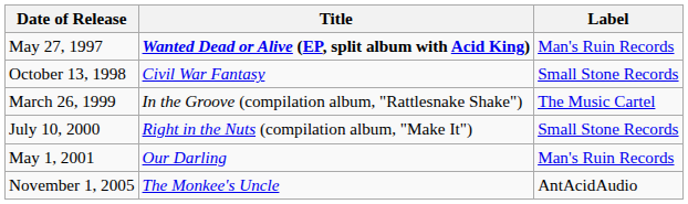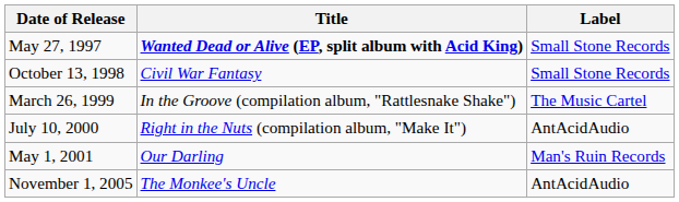 <table class="wikitable" style="font-size: 95%;">
 <tr>
 <th>Date of Release</th>
 <th>Title</th>
 <th>Label</th>
 </tr>
 <tr>
 <td>May 27, 1997</td>
 <td><strong><em><a href='#'>Wanted Dead or Alive</a></em> (<a href='#'>EP</a>, split album with <a href='#'>Acid King</a>)</strong></td>
-<td><a href='#'>Man's Ruin Records</a></td>
+<td><a href='#'>Small Stone Records</a></td>
 </tr>
 <tr>
 <td>October 13, 1998</td>
 <td><em><a href='#'>Civil War Fantasy</a></em></td>
 <td><a href='#'>Small Stone Records</a></td>
 </tr>
 <tr>
 <td>March 26, 1999</td>
 <td><em>In the Groove</em> (compilation album, "Rattlesnake Shake")</td>
 <td><a href='#'>The Music Cartel</a></td>
 </tr>
 <tr>
 <td>July 10, 2000</td>
 <td><em><a href='#'>Right in the Nuts</a></em> (compilation album, "Make It")</td>
-<td><a href='#'>Small Stone Records</a></td>
+<td>AntAcidAudio</td>
 </tr>
 <tr>
 <td>May 1, 2001</td>
 <td><em><a href='#'>Our Darling</a></em></td>
 <td><a href='#'>Man's Ruin Records</a></td>
 </tr>
 <tr>
 <td>November 1, 2005</td>
 <td><em><a href='#'>The Monkee's Uncle</a></em></td>
 <td>AntAcidAudio</td>
 </tr>
 </table>
